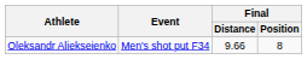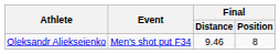 <table class=wikitable style="font-size:90%">
 <tr>
 <th rowspan="2">Athlete</th>
 <th rowspan="2">Event</th>
 <th colspan="2">Final</th>
 </tr>
 <tr style="font-size:95%">
 <th>Distance</th>
 <th>Position</th>
 </tr>
 <tr align=center>
 <td align=left><a href='#'>Oleksandr Aliekseienko</a></td>
 <td align=left><a href='#'>Men's shot put F34</a></td>
-<td>9.66 <strong></strong></td>
+<td>9.46 <strong></strong></td>
 <td>8</td>
 </tr>
 </table>
